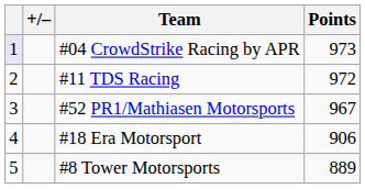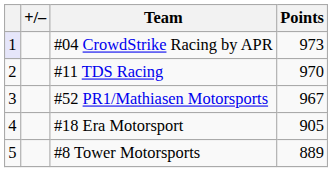 <table class="wikitable" style="font-size: 95%;">
 <tr>
 <th scope="col"></th>
 <th scope="col">+/–</th>
 <th scope="col">Team</th>
 <th scope="col">Points</th>
 </tr>
 <tr>
 <td align=center style="background: lavender;">1</td>
 <td align="left"></td>
 <td> #04 <a href='#'>CrowdStrike</a> Racing by APR</td>
 <td align=right>973</td>
 </tr>
 <tr>
 <td align=center>2</td>
 <td align="left"></td>
 <td> #11 <a href='#'>TDS Racing</a></td>
-<td align=right>972</td>
+<td align=right>970</td>
 </tr>
 <tr>
 <td align=center>3</td>
 <td align="left"></td>
 <td> #52 <a href='#'>PR1/Mathiasen Motorsports</a></td>
 <td align=right>967</td>
 </tr>
 <tr>
 <td align=center>4</td>
 <td align="left"></td>
 <td> #18 Era Motorsport</td>
-<td align=right>906</td>
+<td align=right>905</td>
 </tr>
 <tr>
 <td align=center>5</td>
 <td align="left"></td>
 <td> #8 Tower Motorsports</td>
 <td align=right>889</td>
 </tr>
 <tr>
 </tr>
 </table>
